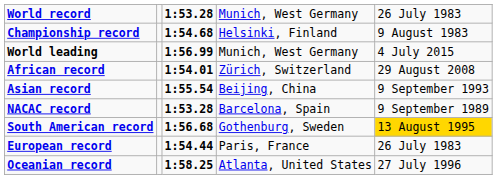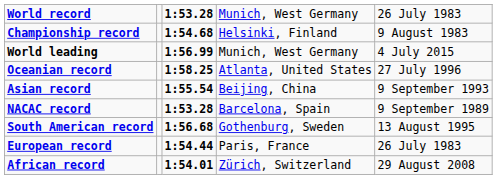 <table class="wikitable">
 <tr>
 <td><strong><a href='#'>World record</a></strong></td>
 <td></td>
 <td><strong>1:53.28</strong></td>
 <td><a href='#'>Munich</a>, West Germany</td>
 <td>26 July 1983</td>
 </tr>
 <tr>
 <td><strong><a href='#'>Championship record</a></strong></td>
 <td></td>
 <td><strong>1:54.68</strong></td>
 <td><a href='#'>Helsinki</a>, Finland</td>
 <td>9 August 1983</td>
 </tr>
 <tr>
 <td><strong>World leading</strong></td>
 <td></td>
 <td><strong>1:56.99</strong></td>
 <td>Munich, West Germany</td>
 <td>4 July 2015</td>
 </tr>
 <tr>
-<td><strong><a href='#'>African record</a></strong></td>
+<td><strong><a href='#'>Oceanian record</a></strong></td>
 <td></td>
-<td><strong>1:54.01</strong></td>
-<td><a href='#'>Zürich</a>, Switzerland</td>
-<td>29 August 2008</td>
+<td><strong>1:58.25</strong></td>
+<td><a href='#'>Atlanta</a>, United States</td>
+<td>27 July 1996</td>
 </tr>
 <tr>
 <td><strong><a href='#'>Asian record</a></strong></td>
 <td></td>
 <td><strong>1:55.54</strong></td>
 <td><a href='#'>Beijing</a>, China</td>
 <td>9 September 1993</td>
 </tr>
 <tr>
 <td><strong><a href='#'>NACAC record</a></strong></td>
 <td></td>
 <td><strong>1:53.28</strong></td>
 <td><a href='#'>Barcelona</a>, Spain</td>
 <td>9 September 1989</td>
 </tr>
 <tr>
 <td><strong><a href='#'>South American record</a></strong></td>
 <td></td>
 <td><strong>1:56.68</strong></td>
 <td><a href='#'>Gothenburg</a>, Sweden</td>
-<td style="background: gold;">13 August 1995</td>
+<td>13 August 1995</td>
 </tr>
 <tr>
 <td><strong><a href='#'>European record</a></strong></td>
 <td></td>
 <td><strong>1:54.44</strong></td>
 <td>Paris, France</td>
 <td>26 July 1983</td>
 </tr>
 <tr>
-<td><strong><a href='#'>Oceanian record</a></strong></td>
+<td><strong><a href='#'>African record</a></strong></td>
 <td></td>
-<td><strong>1:58.25</strong></td>
-<td><a href='#'>Atlanta</a>, United States</td>
-<td>27 July 1996</td>
+<td><strong>1:54.01</strong></td>
+<td><a href='#'>Zürich</a>, Switzerland</td>
+<td>29 August 2008</td>
 </tr>
 </table>
